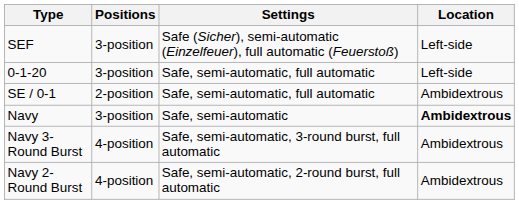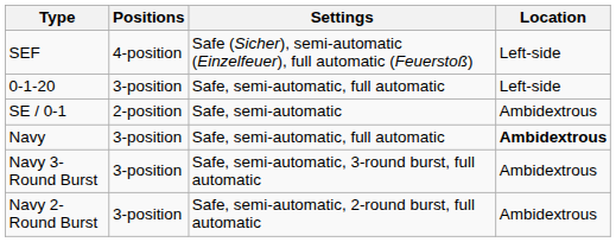 <table class="wikitable">
 <tr>
 <th>Type</th>
 <th>Positions</th>
 <th>Settings</th>
 <th>Location</th>
 </tr>
 <tr>
 <td>SEF</td>
-<td>3-position</td>
+<td>4-position</td>
 <td>Safe (<em>Sicher</em>), semi-automatic (<em>Einzelfeuer</em>), full automatic (<em>Feuerstoß</em>)</td>
 <td>Left-side</td>
 </tr>
 <tr>
 <td>0-1-20</td>
 <td>3-position</td>
 <td>Safe, semi-automatic, full automatic</td>
 <td>Left-side</td>
 </tr>
 <tr>
 <td>SE / 0-1</td>
 <td>2-position</td>
-<td>Safe, semi-automatic, full automatic</td>
+<td>Safe, semi-automatic</td>
 <td>Ambidextrous</td>
 </tr>
 <tr>
 <td>Navy</td>
 <td>3-position</td>
-<td>Safe, semi-automatic</td>
+<td>Safe, semi-automatic, full automatic</td>
 <td><strong>Ambidextrous</strong></td>
 </tr>
 <tr>
 <td>Navy 3-Round Burst</td>
-<td>4-position</td>
+<td>3-position</td>
 <td>Safe, semi-automatic, 3-round burst, full automatic</td>
 <td>Ambidextrous</td>
 </tr>
 <tr>
 <td>Navy 2-Round Burst</td>
-<td>4-position</td>
+<td>3-position</td>
 <td>Safe, semi-automatic, 2-round burst, full automatic</td>
 <td>Ambidextrous</td>
 </tr>
 </table>
